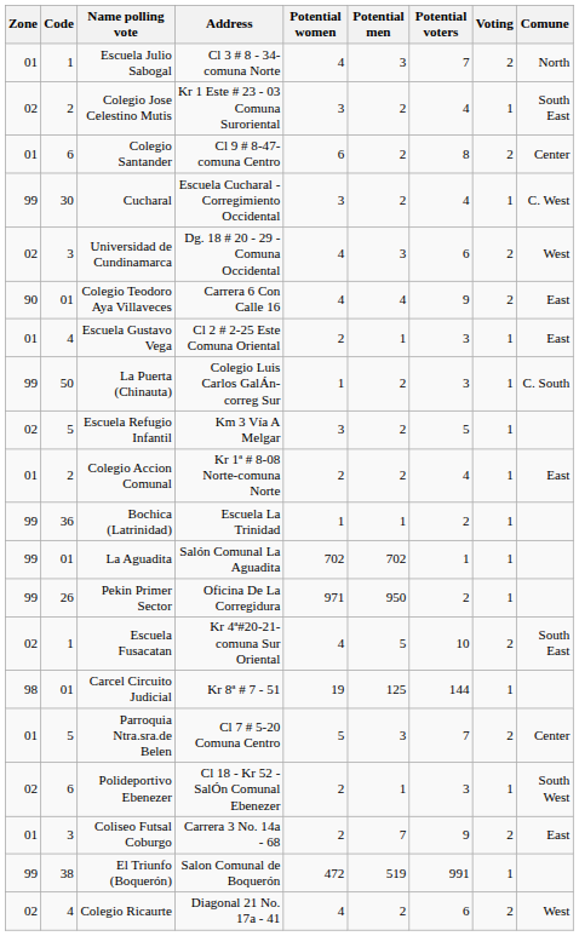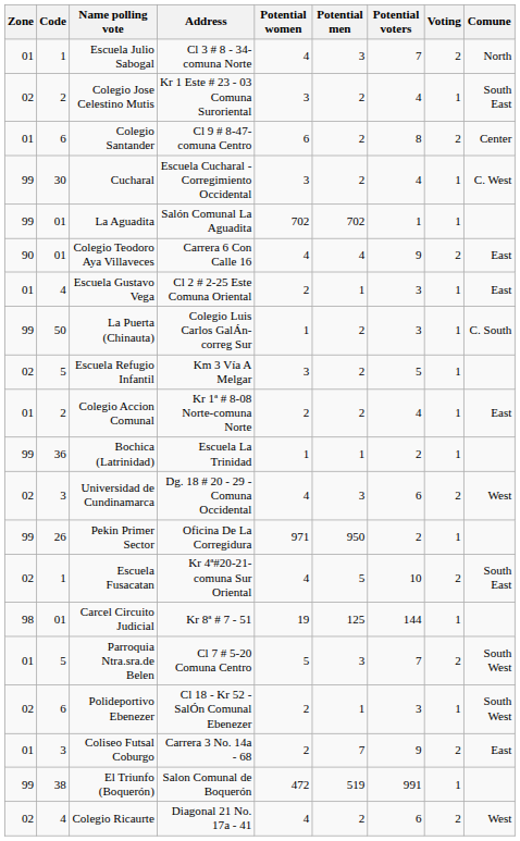 <table class="wikitable sortable" style="text-align:right; font-size:90%; margin-bottom:0">
 <tr bgcolor="#E9E9E9" align="center">
 <th align="left">Zone</th>
 <th>Code</th>
 <th>Name polling vote</th>
 <th>Address</th>
 <th>Potential women</th>
 <th>Potential men</th>
 <th>Potential voters</th>
 <th>Voting</th>
 <th>Comune</th>
 </tr>
 <tr>
 <td>01</td>
 <td>1</td>
 <td>Escuela Julio Sabogal</td>
 <td>Cl 3 # 8 - 34-comuna Norte</td>
 <td>4</td>
 <td>3</td>
 <td>7</td>
 <td>2</td>
 <td>North</td>
 </tr>
 <tr>
 <td>02</td>
 <td>2</td>
 <td>Colegio Jose Celestino Mutis</td>
 <td>Kr 1 Este # 23 - 03 Comuna Suroriental</td>
 <td>3</td>
 <td>2</td>
 <td>4</td>
 <td>1</td>
 <td>South East</td>
 </tr>
 <tr>
 <td>01</td>
 <td>6</td>
 <td>Colegio Santander</td>
 <td>Cl 9 # 8-47-comuna Centro</td>
 <td>6</td>
 <td>2</td>
 <td>8</td>
 <td>2</td>
 <td>Center</td>
 </tr>
 <tr>
 <td>99</td>
 <td>30</td>
 <td>Cucharal</td>
 <td>Escuela Cucharal - Corregimiento Occidental</td>
 <td>3</td>
 <td>2</td>
 <td>4</td>
 <td>1</td>
 <td>C. West</td>
 </tr>
 <tr>
-<td>02</td>
-<td>3</td>
-<td>Universidad de Cundinamarca</td>
-<td>Dg. 18 # 20 - 29 - Comuna Occidental</td>
-<td>4</td>
-<td>3</td>
-<td>6</td>
-<td>2</td>
-<td>West</td>
+<td>99</td>
+<td>01</td>
+<td>La Aguadita</td>
+<td>Salón Comunal La Aguadita</td>
+<td>702</td>
+<td>702</td>
+<td>1</td>
+<td>1</td>
+<td></td>
 </tr>
 <tr>
 <td>90</td>
 <td>01</td>
 <td>Colegio Teodoro Aya Villaveces</td>
 <td>Carrera 6 Con Calle 16</td>
 <td>4</td>
 <td>4</td>
 <td>9</td>
 <td>2</td>
 <td>East</td>
 </tr>
 <tr>
 <td>01</td>
 <td>4</td>
 <td>Escuela Gustavo Vega</td>
 <td>Cl 2 # 2-25 Este Comuna Oriental</td>
 <td>2</td>
 <td>1</td>
 <td>3</td>
 <td>1</td>
 <td>East</td>
 </tr>
 <tr>
 <td>99</td>
 <td>50</td>
 <td>La Puerta (Chinauta)</td>
 <td>Colegio Luis Carlos GalÁn- correg Sur</td>
 <td>1</td>
 <td>2</td>
 <td>3</td>
 <td>1</td>
 <td>C. South</td>
 </tr>
 <tr>
 <td>02</td>
 <td>5</td>
 <td>Escuela Refugio Infantil</td>
 <td>Km 3 Vía A Melgar</td>
 <td>3</td>
 <td>2</td>
 <td>5</td>
 <td>1</td>
 <td></td>
 </tr>
 <tr>
 <td>01</td>
 <td>2</td>
 <td>Colegio Accion Comunal</td>
 <td>Kr 1ª # 8-08 Norte-comuna Norte</td>
 <td>2</td>
 <td>2</td>
 <td>4</td>
 <td>1</td>
 <td>East</td>
 </tr>
 <tr>
 <td>99</td>
 <td>36</td>
 <td>Bochica (Latrinidad)</td>
 <td>Escuela La Trinidad</td>
 <td>1</td>
 <td>1</td>
 <td>2</td>
 <td>1</td>
 <td></td>
 </tr>
 <tr>
-<td>99</td>
-<td>01</td>
-<td>La Aguadita</td>
-<td>Salón Comunal La Aguadita</td>
-<td>702</td>
-<td>702</td>
-<td>1</td>
-<td>1</td>
-<td></td>
+<td>02</td>
+<td>3</td>
+<td>Universidad de Cundinamarca</td>
+<td>Dg. 18 # 20 - 29 - Comuna Occidental</td>
+<td>4</td>
+<td>3</td>
+<td>6</td>
+<td>2</td>
+<td>West</td>
 </tr>
 <tr>
 <td>99</td>
 <td>26</td>
 <td>Pekin Primer Sector</td>
 <td>Oficina De La Corregidura</td>
 <td>971</td>
 <td>950</td>
 <td>2</td>
 <td>1</td>
 <td></td>
 </tr>
 <tr>
 <td>02</td>
 <td>1</td>
 <td>Escuela Fusacatan</td>
 <td>Kr 4ª#20-21-comuna Sur Oriental</td>
 <td>4</td>
 <td>5</td>
 <td>10</td>
 <td>2</td>
 <td>South East</td>
 </tr>
 <tr>
 <td>98</td>
 <td>01</td>
 <td>Carcel Circuito Judicial</td>
 <td>Kr 8ª # 7 - 51</td>
 <td>19</td>
 <td>125</td>
 <td>144</td>
 <td>1</td>
 </tr>
 <tr>
 <td>01</td>
 <td>5</td>
 <td>Parroquia Ntra.sra.de Belen</td>
 <td>Cl 7 # 5-20 Comuna Centro</td>
 <td>5</td>
 <td>3</td>
 <td>7</td>
 <td>2</td>
-<td>Center</td>
+<td>South West</td>
 </tr>
 <tr>
 <td>02</td>
 <td>6</td>
 <td>Polideportivo Ebenezer</td>
 <td>Cl 18 - Kr 52 - SalÓn Comunal Ebenezer</td>
 <td>2</td>
 <td>1</td>
 <td>3</td>
 <td>1</td>
 <td>South West</td>
 </tr>
 <tr>
 <td>01</td>
 <td>3</td>
 <td>Coliseo Futsal Coburgo</td>
 <td>Carrera 3 No. 14a - 68</td>
 <td>2</td>
 <td>7</td>
 <td>9</td>
 <td>2</td>
 <td>East</td>
 </tr>
 <tr>
 <td>99</td>
 <td>38</td>
 <td>El Triunfo (Boquerón)</td>
 <td>Salon Comunal de Boquerón</td>
 <td>472</td>
 <td>519</td>
 <td>991</td>
 <td>1</td>
 </tr>
 <tr>
 <td>02</td>
 <td>4</td>
 <td>Colegio Ricaurte</td>
 <td>Diagonal 21 No. 17a - 41</td>
 <td>4</td>
 <td>2</td>
 <td>6</td>
 <td>2</td>
 <td>West</td>
 </tr>
 </table>
